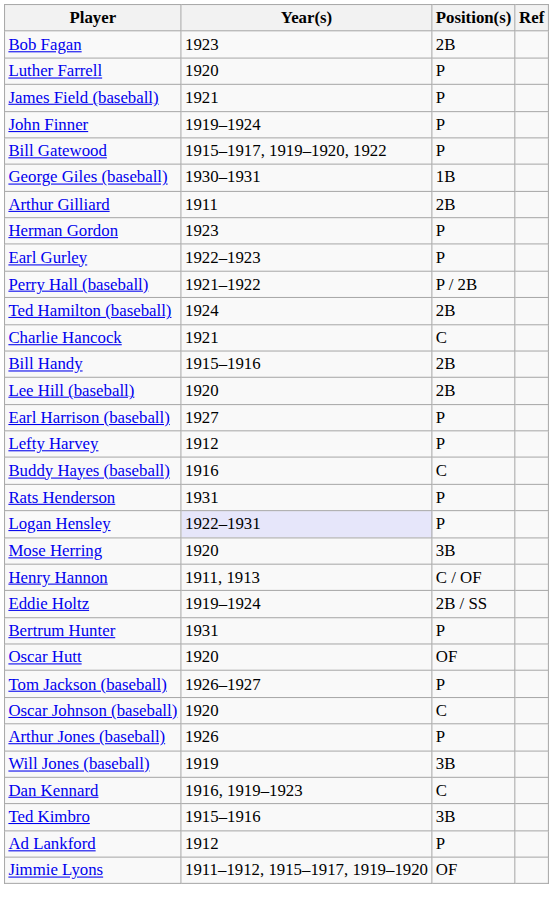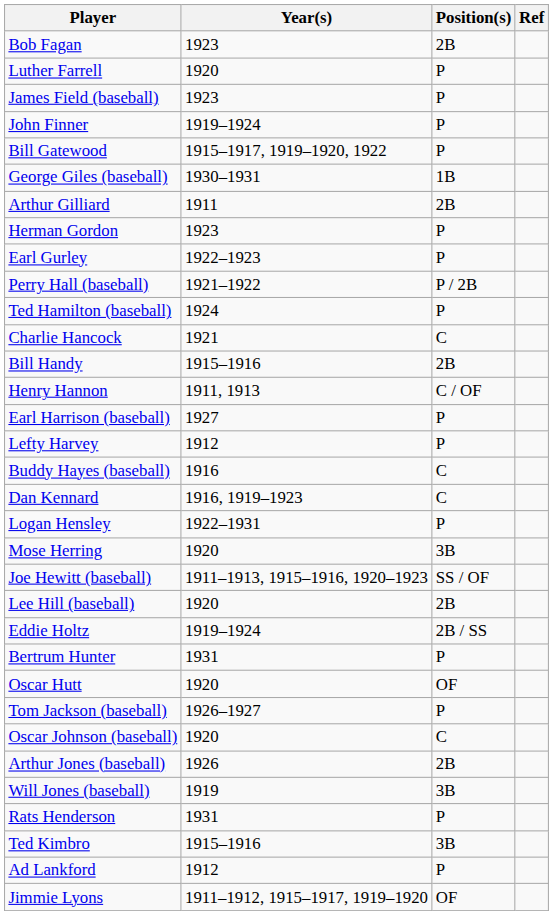 <table class="wikitable">
 <tr>
 <th>Player</th>
 <th>Year(s)</th>
 <th>Position(s)</th>
 <th>Ref</th>
 </tr>
 <tr>
 <td><a href='#'>Bob Fagan</a></td>
 <td>1923</td>
 <td>2B</td>
 <td></td>
 </tr>
 <tr>
 <td><a href='#'>Luther Farrell</a></td>
 <td>1920</td>
 <td>P</td>
 <td></td>
 </tr>
 <tr>
 <td><a href='#'>James Field (baseball)</a></td>
-<td>1921</td>
+<td>1923</td>
 <td>P</td>
 <td></td>
 </tr>
 <tr>
 <td><a href='#'>John Finner</a></td>
 <td>1919–1924</td>
 <td>P</td>
 <td></td>
 </tr>
 <tr>
 <td><a href='#'>Bill Gatewood</a></td>
 <td>1915–1917, 1919–1920, 1922</td>
 <td>P</td>
 <td></td>
 </tr>
 <tr>
 <td><a href='#'>George Giles (baseball)</a></td>
 <td>1930–1931</td>
 <td>1B</td>
 <td></td>
 </tr>
 <tr>
 <td><a href='#'>Arthur Gilliard</a></td>
 <td>1911</td>
 <td>2B</td>
 <td></td>
 </tr>
 <tr>
 <td><a href='#'>Herman Gordon</a></td>
 <td>1923</td>
 <td>P</td>
 <td></td>
 </tr>
 <tr>
 <td><a href='#'>Earl Gurley</a></td>
 <td>1922–1923</td>
 <td>P</td>
 <td></td>
 </tr>
 <tr>
 <td><a href='#'>Perry Hall (baseball)</a></td>
 <td>1921–1922</td>
 <td>P / 2B</td>
 <td></td>
 </tr>
 <tr>
 <td><a href='#'>Ted Hamilton (baseball)</a></td>
 <td>1924</td>
-<td>2B</td>
+<td>P</td>
 <td></td>
 </tr>
 <tr>
 <td><a href='#'>Charlie Hancock</a></td>
 <td>1921</td>
 <td>C</td>
 <td></td>
 </tr>
 <tr>
 <td><a href='#'>Bill Handy</a></td>
 <td>1915–1916</td>
 <td>2B</td>
 <td></td>
 </tr>
 <tr>
-<td><a href='#'>Lee Hill (baseball)</a></td>
-<td>1920</td>
-<td>2B</td>
+<td><a href='#'>Henry Hannon</a></td>
+<td>1911, 1913</td>
+<td>C / OF</td>
 <td></td>
 </tr>
 <tr>
 <td><a href='#'>Earl Harrison (baseball)</a></td>
 <td>1927</td>
 <td>P</td>
 <td></td>
 </tr>
 <tr>
 <td><a href='#'>Lefty Harvey</a></td>
 <td>1912</td>
 <td>P</td>
 <td></td>
 </tr>
 <tr>
 <td><a href='#'>Buddy Hayes (baseball)</a></td>
 <td>1916</td>
 <td>C</td>
 <td></td>
 </tr>
 <tr>
-<td><a href='#'>Rats Henderson</a></td>
-<td>1931</td>
-<td>P</td>
+<td><a href='#'>Dan Kennard</a></td>
+<td>1916, 1919–1923</td>
+<td>C</td>
 <td></td>
 </tr>
 <tr>
 <td><a href='#'>Logan Hensley</a></td>
-<td style="background: lavender;">1922–1931</td>
+<td>1922–1931</td>
 <td>P</td>
 <td></td>
 </tr>
 <tr>
 <td><a href='#'>Mose Herring</a></td>
 <td>1920</td>
 <td>3B</td>
 <td></td>
 </tr>
 <tr>
-<td><a href='#'>Henry Hannon</a></td>
-<td>1911, 1913</td>
-<td>C / OF</td>
+<td><a href='#'>Joe Hewitt (baseball)</a></td>
+<td>1911–1913, 1915–1916, 1920–1923</td>
+<td>SS / OF</td>
+<td></td>
+</tr>
+<tr>
+<td><a href='#'>Lee Hill (baseball)</a></td>
+<td>1920</td>
+<td>2B</td>
 <td></td>
 </tr>
 <tr>
 <td><a href='#'>Eddie Holtz</a></td>
 <td>1919–1924</td>
 <td>2B / SS</td>
 <td></td>
 </tr>
 <tr>
 <td><a href='#'>Bertrum Hunter</a></td>
 <td>1931</td>
 <td>P</td>
 <td></td>
 </tr>
 <tr>
 <td><a href='#'>Oscar Hutt</a></td>
 <td>1920</td>
 <td>OF</td>
 <td></td>
 </tr>
 <tr>
 <td><a href='#'>Tom Jackson (baseball)</a></td>
 <td>1926–1927</td>
 <td>P</td>
 <td></td>
 </tr>
 <tr>
 <td><a href='#'>Oscar Johnson (baseball)</a></td>
 <td>1920</td>
 <td>C</td>
 <td></td>
 </tr>
 <tr>
 <td><a href='#'>Arthur Jones (baseball)</a></td>
 <td>1926</td>
-<td>P</td>
+<td>2B</td>
 <td></td>
 </tr>
 <tr>
 <td><a href='#'>Will Jones (baseball)</a></td>
 <td>1919</td>
 <td>3B</td>
 <td></td>
 </tr>
 <tr>
-<td><a href='#'>Dan Kennard</a></td>
-<td>1916, 1919–1923</td>
-<td>C</td>
+<td><a href='#'>Rats Henderson</a></td>
+<td>1931</td>
+<td>P</td>
 <td></td>
 </tr>
 <tr>
 <td><a href='#'>Ted Kimbro</a></td>
 <td>1915–1916</td>
 <td>3B</td>
 <td></td>
 </tr>
 <tr>
 <td><a href='#'>Ad Lankford</a></td>
 <td>1912</td>
 <td>P</td>
 <td></td>
 </tr>
 <tr>
 <td><a href='#'>Jimmie Lyons</a></td>
 <td>1911–1912, 1915–1917, 1919–1920</td>
 <td>OF</td>
 <td></td>
 </tr>
 </table>
